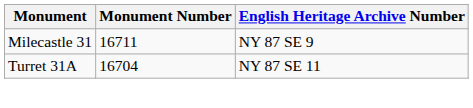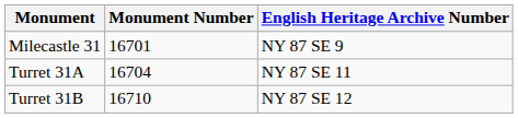 <table class="wikitable">
 <tr>
 <th>Monument</th>
 <th>Monument Number</th>
 <th><a href='#'>English Heritage Archive</a> Number</th>
 </tr>
 <tr>
 <td>Milecastle 31</td>
-<td>16711</td>
+<td>16701</td>
 <td>NY 87 SE 9</td>
 </tr>
 <tr>
 <td>Turret 31A</td>
 <td>16704</td>
 <td>NY 87 SE 11</td>
 </tr>
+<tr>
+<td>Turret 31B</td>
+<td>16710</td>
+<td>NY 87 SE 12</td>
+</tr>
 </table>
